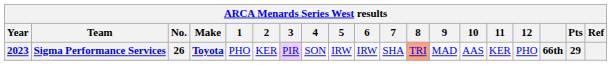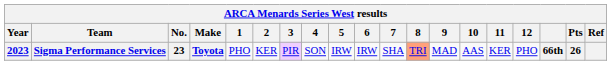 <table class="wikitable" style="text-align:center; font-size:75%">
 <tr>
 <th colspan=23><a href='#'>ARCA Menards Series West</a> results</th>
 </tr>
 <tr>
 <th>Year</th>
 <th>Team</th>
 <th>No.</th>
 <th>Make</th>
 <th>1</th>
 <th>2</th>
 <th>3</th>
 <th>4</th>
 <th>5</th>
 <th>6</th>
 <th>7</th>
 <th>8</th>
 <th>9</th>
 <th>10</th>
 <th>11</th>
 <th>12</th>
 <th></th>
 <th>Pts</th>
 <th>Ref</th>
 </tr>
 <tr>
 <th><a href='#'>2023</a></th>
 <th nowrap><a href='#'>Sigma Performance Services</a></th>
-<th>26</th>
+<th>23</th>
 <th><a href='#'>Toyota</a></th>
 <td><a href='#'>PHO</a></td>
 <td><a href='#'>KER</a></td>
 <td style="background:#EFCFFF;"><a href='#'>PIR</a><br></td>
 <td><a href='#'>SON</a></td>
 <td><a href='#'>IRW</a></td>
 <td><a href='#'>IRW</a></td>
 <td><a href='#'>SHA</a></td>
 <td style="background: lightsalmon;"><a href='#'>TRI</a></td>
 <td><a href='#'>MAD</a></td>
 <td><a href='#'>AAS</a></td>
 <td><a href='#'>KER</a></td>
 <td><a href='#'>PHO</a></td>
 <th>66th</th>
-<th>29</th>
+<th>26</th>
 <th></th>
 </tr>
 </table>
